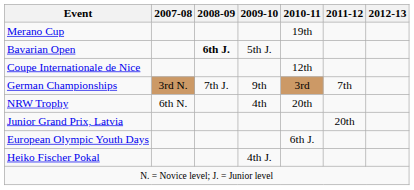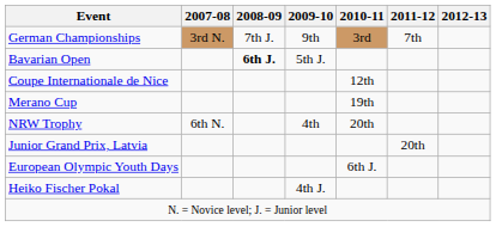 <table class="wikitable">
 <tr>
 <th>Event</th>
 <th>2007-08</th>
 <th>2008-09</th>
 <th>2009-10</th>
 <th>2010-11</th>
 <th>2011-12</th>
 <th>2012-13</th>
 </tr>
 <tr>
-<td><a href='#'>Merano Cup</a></td>
-<td></td>
-<td></td>
-<td></td>
-<td align="center">19th</td>
-<td></td>
+<td><a href='#'>German Championships</a></td>
+<td align="center" bgcolor="#cc9966">3rd N.</td>
+<td align="center">7th J.</td>
+<td align="center">9th</td>
+<td align="center" bgcolor="#cc9966">3rd</td>
+<td align="center">7th</td>
 <td></td>
 </tr>
 <tr>
 <td><a href='#'>Bavarian Open</a></td>
 <td></td>
 <td align="center"><strong>6th J.</strong></td>
 <td align="center">5th J.</td>
 <td></td>
 <td></td>
 <td></td>
 </tr>
 <tr>
 <td><a href='#'>Coupe Internationale de Nice</a></td>
 <td></td>
 <td></td>
 <td></td>
 <td align="center">12th</td>
 <td></td>
 <td></td>
 </tr>
 <tr>
-<td><a href='#'>German Championships</a></td>
-<td align="center" bgcolor="#cc9966">3rd N.</td>
-<td align="center">7th J.</td>
-<td align="center">9th</td>
-<td align="center" bgcolor="#cc9966">3rd</td>
-<td align="center">7th</td>
+<td><a href='#'>Merano Cup</a></td>
+<td></td>
+<td></td>
+<td></td>
+<td align="center">19th</td>
+<td></td>
 <td></td>
 </tr>
 <tr>
 <td><a href='#'>NRW Trophy</a></td>
 <td align="center">6th N.</td>
 <td></td>
 <td align="center">4th</td>
 <td align="center">20th</td>
 <td></td>
 <td></td>
 </tr>
 <tr>
 <td><a href='#'>Junior Grand Prix, Latvia</a></td>
 <td></td>
 <td></td>
 <td></td>
 <td></td>
 <td align="center">20th</td>
 <td></td>
 </tr>
 <tr>
 <td><a href='#'>European Olympic Youth Days</a></td>
 <td></td>
 <td></td>
 <td></td>
 <td align="center">6th J.</td>
 <td></td>
 <td></td>
 </tr>
 <tr>
 <td><a href='#'>Heiko Fischer Pokal</a></td>
 <td></td>
 <td></td>
 <td align="center">4th J.</td>
 <td></td>
 <td></td>
 <td></td>
 </tr>
 <tr>
 <td colspan=7 align=center><small> N. = Novice level; J. = Junior level </small></td>
 </tr>
 </table>
